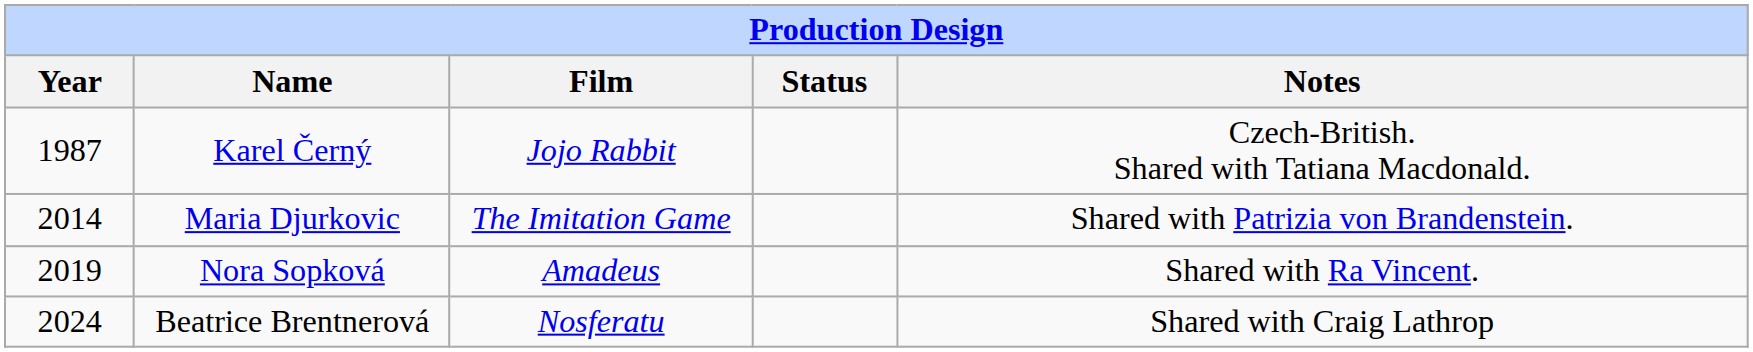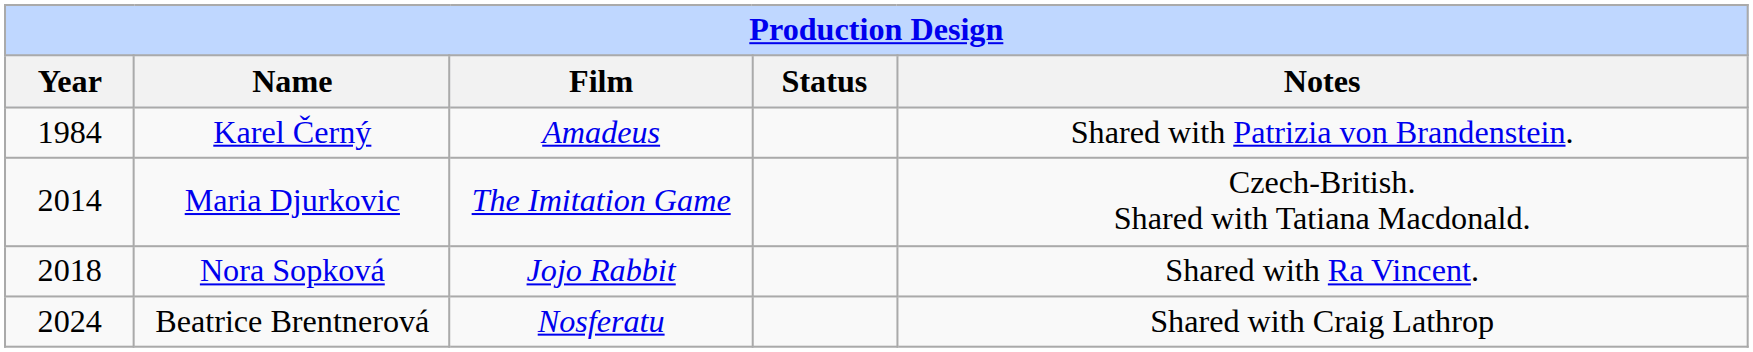 <table class="wikitable" style="text-align: center">
 <tr style="background:#bfd7ff;">
 <td colspan="6" style="text-align:center;"><strong><a href='#'>Production Design</a></strong></td>
 </tr>
 <tr style="background:#ebf5ff;">
 <th style="width:075px;">Year</th>
 <th style="width:200px;">Name</th>
 <th style="width:200px;">Film</th>
 <th style="width:080px;">Status</th>
 <th style="width:650px;">Notes</th>
 </tr>
 <tr>
-<td>1987</td>
+<td>1984</td>
 <td><a href='#'>Karel Černý</a></td>
-<td><em><a href='#'>Jojo Rabbit</a></em></td>
+<td><em><a href='#'>Amadeus</a></em></td>
 <td></td>
-<td>Czech-British.<br>Shared with Tatiana Macdonald.</td>
+<td>Shared with <a href='#'>Patrizia von Brandenstein</a>.</td>
 </tr>
 <tr>
 <td>2014</td>
 <td><a href='#'>Maria Djurkovic</a></td>
 <td><em><a href='#'>The Imitation Game</a></em></td>
 <td></td>
-<td>Shared with <a href='#'>Patrizia von Brandenstein</a>.</td>
+<td>Czech-British.<br>Shared with Tatiana Macdonald.</td>
 </tr>
 <tr>
-<td>2019</td>
+<td>2018</td>
 <td><a href='#'>Nora Sopková</a></td>
-<td><em><a href='#'>Amadeus</a></em></td>
+<td><em><a href='#'>Jojo Rabbit</a></em></td>
 <td></td>
 <td>Shared with <a href='#'>Ra Vincent</a>.</td>
 </tr>
 <tr>
 <td>2024</td>
 <td>Beatrice Brentnerová</td>
 <td><em><a href='#'>Nosferatu</a></em></td>
 <td></td>
 <td>Shared with Craig Lathrop</td>
 </tr>
 </table>
